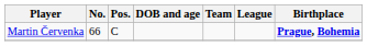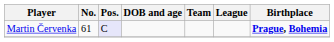 <table class="wikitable sortable">
 <tr>
 <th>Player</th>
 <th>No.</th>
 <th>Pos.</th>
 <th>DOB and age</th>
 <th>Team</th>
 <th>League</th>
 <th>Birthplace</th>
 </tr>
 <tr>
 <td><a href='#'>Martin Červenka</a></td>
-<td>66</td>
-<td>C</td>
+<td>61</td>
+<td style="background: lavender;">C</td>
 <td></td>
 <td></td>
 <td></td>
 <td><strong><a href='#'>Prague</a>, <a href='#'>Bohemia</a></strong></td>
 </tr>
 <tr>
 </tr>
 </table>
